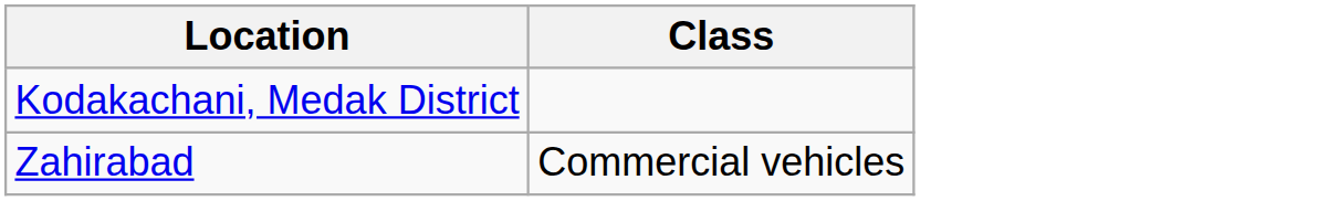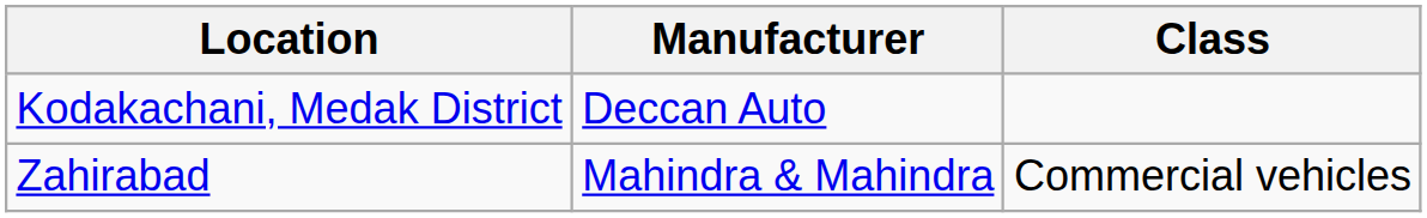 <table class="wikitable sortable" border="1">
 <tr>
 <th>Location</th>
+<th>Manufacturer</th>
 <th>Class</th>
 </tr>
 <tr>
 <td><a href='#'>Kodakachani, Medak District</a></td>
+<td><a href='#'>Deccan Auto</a></td>
 <td></td>
 </tr>
 <tr>
 <td><a href='#'>Zahirabad</a></td>
+<td><a href='#'>Mahindra & Mahindra</a></td>
 <td>Commercial vehicles</td>
 </tr>
 </table>
